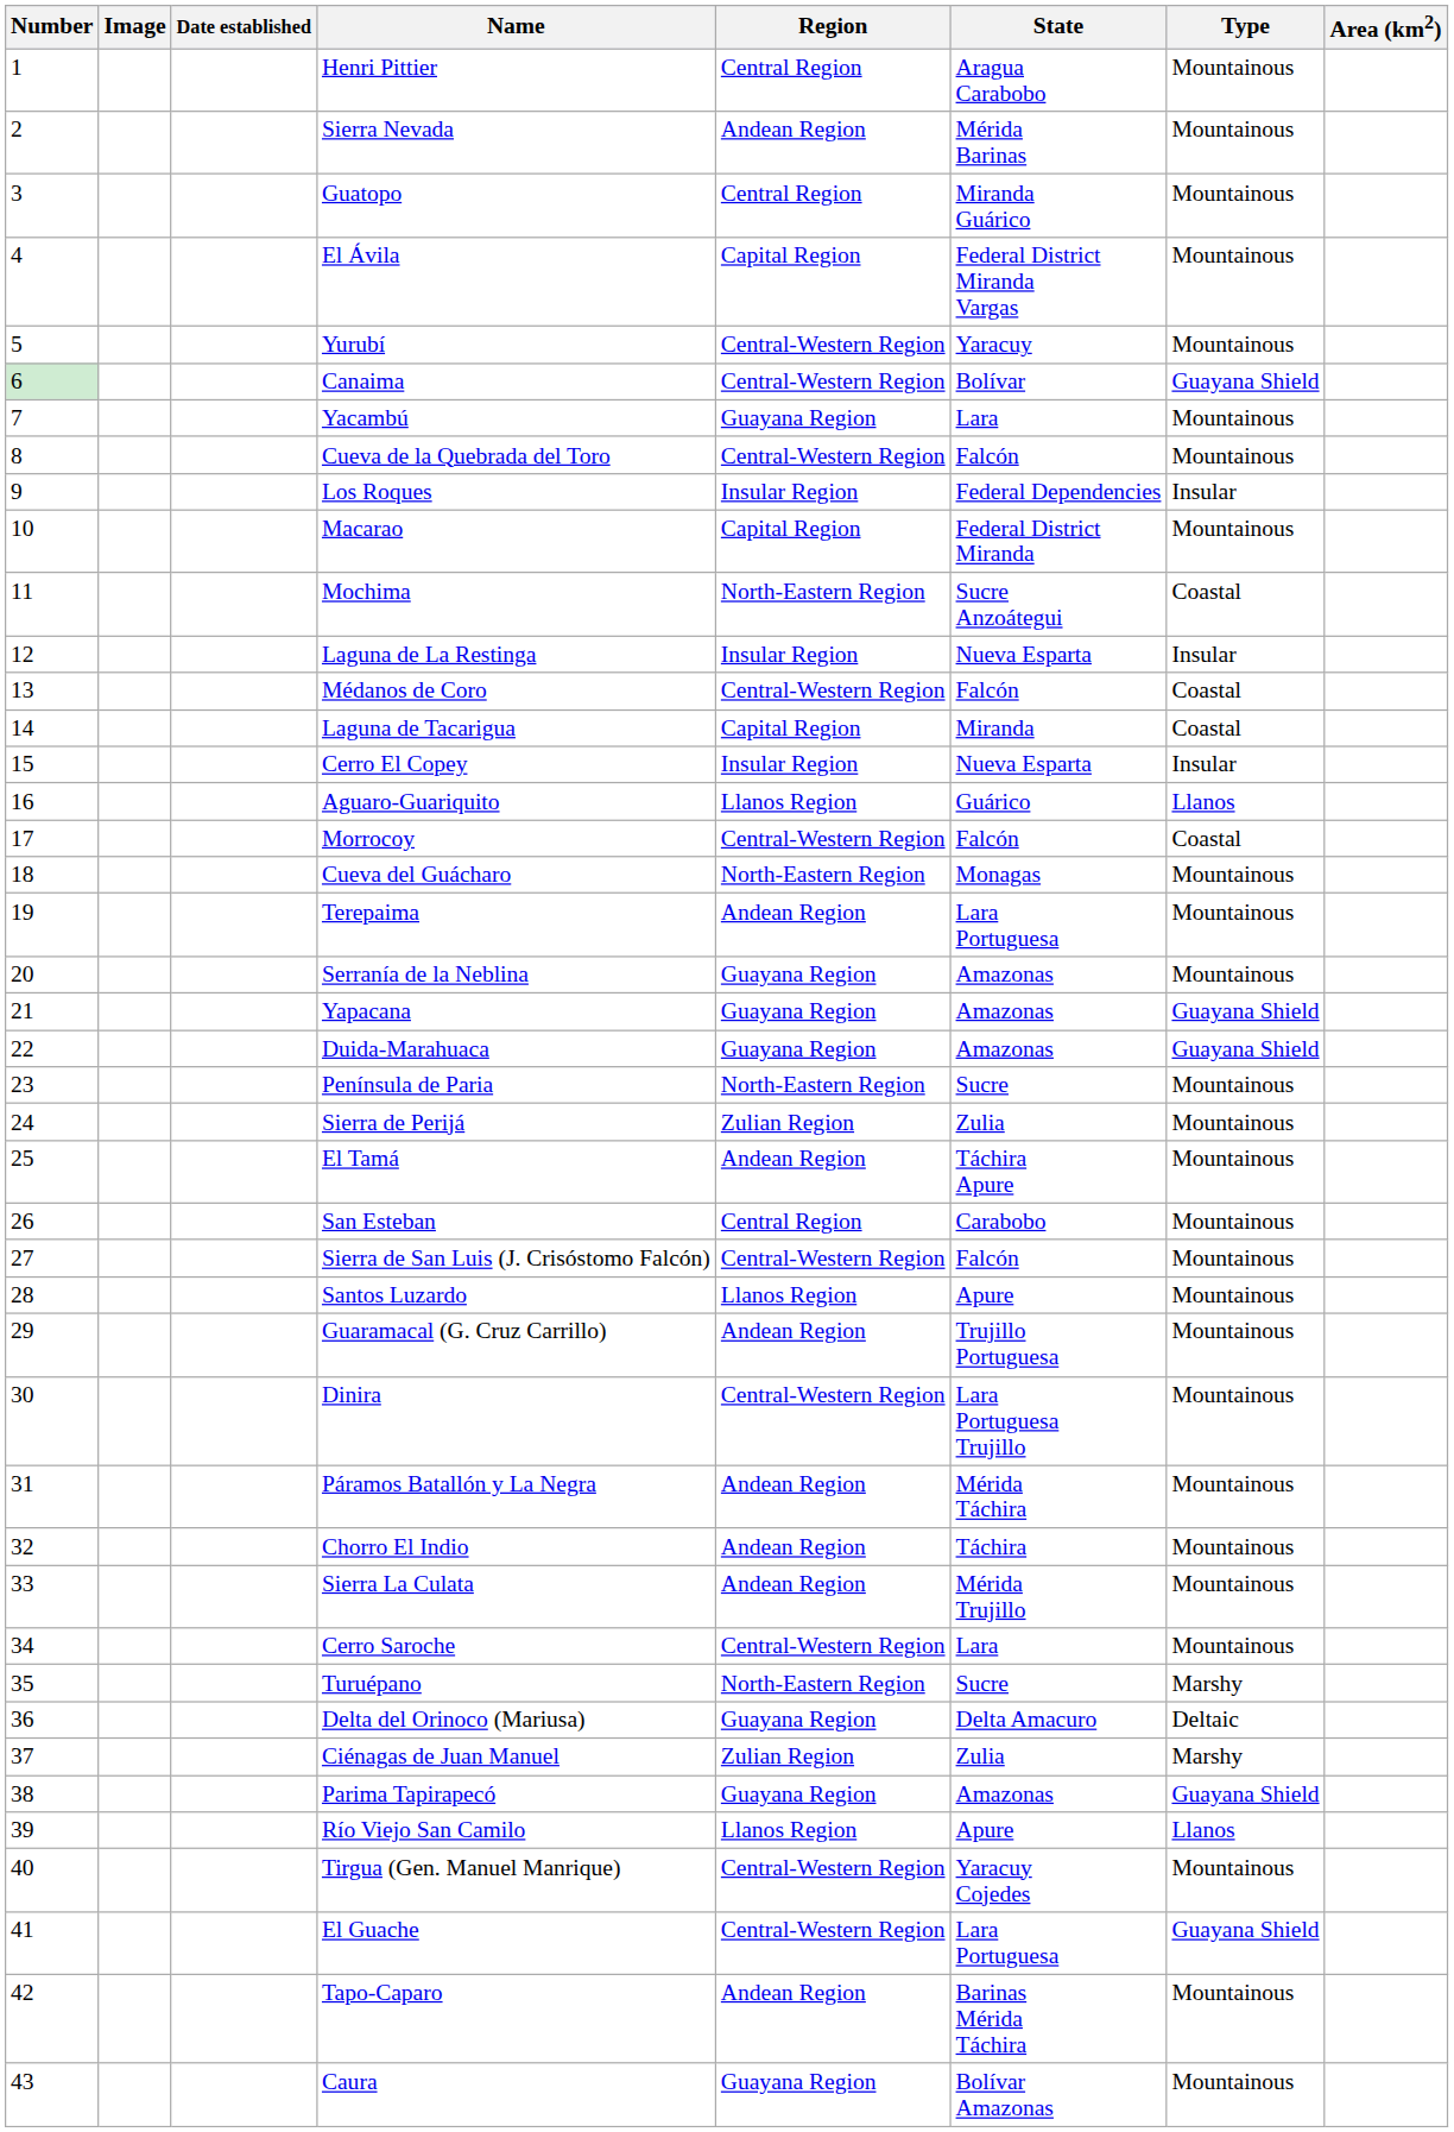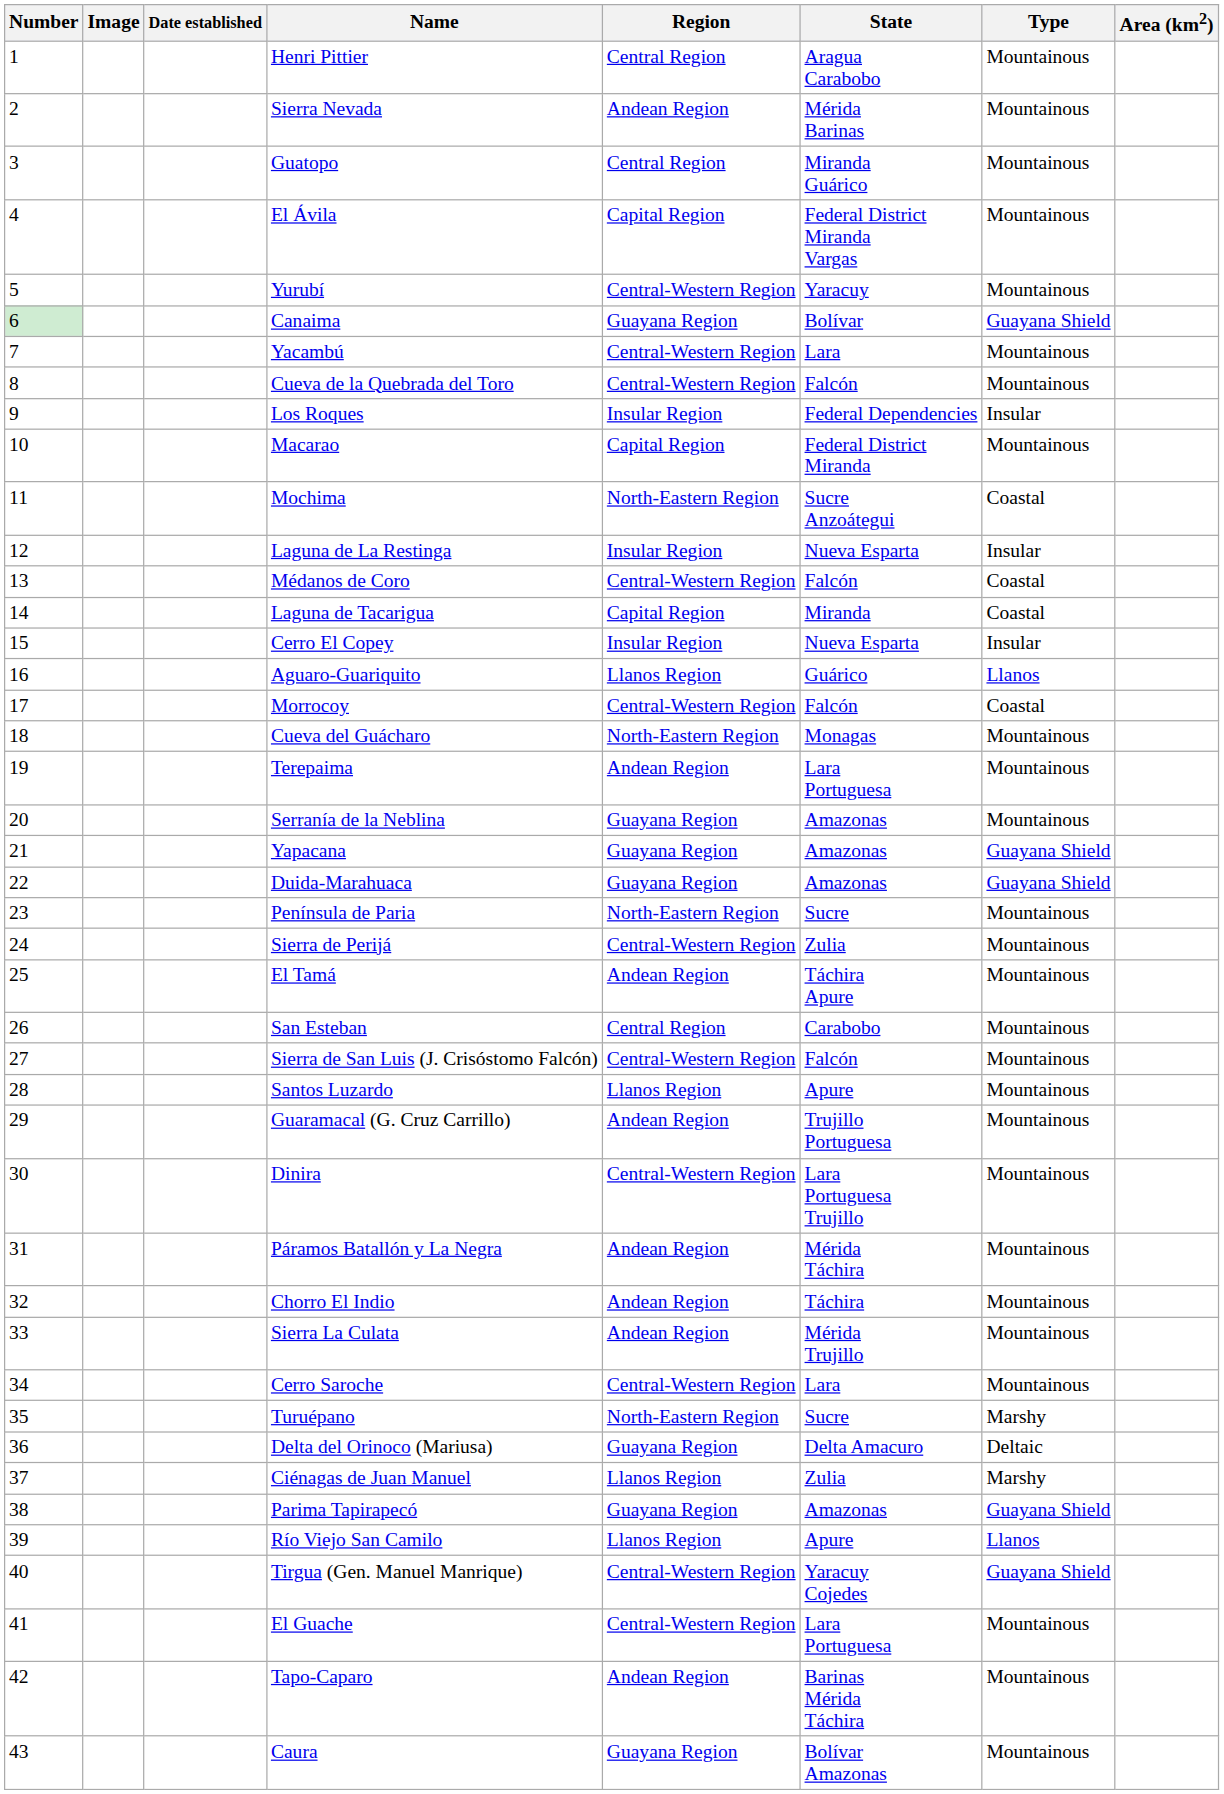 <table style="background:#ffffff" align="top" class="sortable wikitable">
 <tr style="background:Lavender; color:Black">
 <th>Number</th>
 <th>Image</th>
 <th><small>Date established</small></th>
 <th>Name</th>
 <th>Region</th>
 <th>State</th>
 <th>Type</th>
 <th>Area (km<sup>2</sup>)</th>
 </tr>
 <tr valign=top>
 <td>1</td>
 <td></td>
 <td></td>
 <td><a href='#'>Henri Pittier</a></td>
 <td><a href='#'>Central Region</a></td>
 <td><a href='#'>Aragua</a><br><a href='#'>Carabobo</a></td>
 <td>Mountainous</td>
 <td align=right></td>
 </tr>
 <tr valign=top>
 <td>2</td>
 <td></td>
 <td></td>
 <td><a href='#'>Sierra Nevada</a></td>
 <td><a href='#'>Andean Region</a></td>
 <td><a href='#'>Mérida</a><br><a href='#'>Barinas</a></td>
 <td>Mountainous</td>
 <td align=right></td>
 </tr>
 <tr valign=top>
 <td>3</td>
 <td></td>
 <td></td>
 <td><a href='#'>Guatopo</a></td>
 <td><a href='#'>Central Region</a></td>
 <td><a href='#'>Miranda</a><br><a href='#'>Guárico</a></td>
 <td>Mountainous</td>
 <td align=right></td>
 </tr>
 <tr valign=top>
 <td>4</td>
 <td></td>
 <td></td>
 <td><a href='#'>El Ávila</a></td>
 <td><a href='#'>Capital Region</a></td>
 <td><a href='#'>Federal District</a><br><a href='#'>Miranda</a><br><a href='#'>Vargas</a></td>
 <td>Mountainous</td>
 <td align=right></td>
 </tr>
 <tr valign=top>
 <td>5</td>
 <td></td>
 <td></td>
 <td><a href='#'>Yurubí</a></td>
 <td><a href='#'>Central-Western Region</a></td>
 <td><a href='#'>Yaracuy</a></td>
 <td>Mountainous</td>
 <td align=right></td>
 </tr>
 <tr valign=top>
 <td scope=row bgcolor="#cfecd2">6</td>
 <td></td>
 <td></td>
 <td><a href='#'>Canaima</a></td>
-<td><a href='#'>Central-Western Region</a></td>
+<td><a href='#'>Guayana Region</a></td>
 <td><a href='#'>Bolívar</a></td>
 <td><a href='#'>Guayana Shield</a></td>
 <td align=right></td>
 </tr>
 <tr valign=top>
 <td>7</td>
 <td></td>
 <td></td>
 <td><a href='#'>Yacambú</a></td>
-<td><a href='#'>Guayana Region</a></td>
+<td><a href='#'>Central-Western Region</a></td>
 <td><a href='#'>Lara</a></td>
 <td>Mountainous</td>
 <td align=right></td>
 </tr>
 <tr valign=top>
 <td>8</td>
 <td></td>
 <td></td>
 <td><a href='#'>Cueva de la Quebrada del Toro</a></td>
 <td><a href='#'>Central-Western Region</a></td>
 <td><a href='#'>Falcón</a></td>
 <td>Mountainous</td>
 <td align=right></td>
 </tr>
 <tr valign=top>
 <td>9</td>
 <td></td>
 <td></td>
 <td><a href='#'>Los Roques</a></td>
 <td><a href='#'>Insular Region</a></td>
 <td><a href='#'>Federal Dependencies</a></td>
 <td>Insular</td>
 <td align=right></td>
 </tr>
 <tr valign=top>
 <td>10</td>
 <td></td>
 <td></td>
 <td><a href='#'>Macarao</a></td>
 <td><a href='#'>Capital Region</a></td>
 <td><a href='#'>Federal District</a><br><a href='#'>Miranda</a></td>
 <td>Mountainous</td>
 <td align=right></td>
 </tr>
 <tr valign=top>
 <td>11</td>
 <td></td>
 <td></td>
 <td><a href='#'>Mochima</a></td>
 <td><a href='#'>North-Eastern Region</a></td>
 <td><a href='#'>Sucre</a><br><a href='#'>Anzoátegui</a></td>
 <td>Coastal</td>
 <td align=right></td>
 </tr>
 <tr valign=top>
 <td>12</td>
 <td></td>
 <td></td>
 <td><a href='#'>Laguna de La Restinga</a></td>
 <td><a href='#'>Insular Region</a></td>
 <td><a href='#'>Nueva Esparta</a></td>
 <td>Insular</td>
 <td align=right></td>
 </tr>
 <tr valign=top>
 <td>13</td>
 <td></td>
 <td></td>
 <td><a href='#'>Médanos de Coro</a></td>
 <td><a href='#'>Central-Western Region</a></td>
 <td><a href='#'>Falcón</a></td>
 <td>Coastal</td>
 <td align=right></td>
 </tr>
 <tr valign=top>
 <td>14</td>
 <td></td>
 <td></td>
 <td><a href='#'>Laguna de Tacarigua</a></td>
 <td><a href='#'>Capital Region</a></td>
 <td><a href='#'>Miranda</a></td>
 <td>Coastal</td>
 <td align=right></td>
 </tr>
 <tr valign=top>
 <td>15</td>
 <td></td>
 <td></td>
 <td><a href='#'>Cerro El Copey</a></td>
 <td><a href='#'>Insular Region</a></td>
 <td><a href='#'>Nueva Esparta</a></td>
 <td>Insular</td>
 <td align=right></td>
 </tr>
 <tr valign=top>
 <td>16</td>
 <td></td>
 <td></td>
 <td><a href='#'>Aguaro-Guariquito</a></td>
 <td><a href='#'>Llanos Region</a></td>
 <td><a href='#'>Guárico</a></td>
 <td><a href='#'>Llanos</a></td>
 <td align=right></td>
 </tr>
 <tr valign=top>
 <td>17</td>
 <td></td>
 <td></td>
 <td><a href='#'>Morrocoy</a></td>
 <td><a href='#'>Central-Western Region</a></td>
 <td><a href='#'>Falcón</a></td>
 <td>Coastal</td>
 <td align=right></td>
 </tr>
 <tr valign=top>
 <td>18</td>
 <td></td>
 <td></td>
 <td><a href='#'>Cueva del Guácharo</a></td>
 <td><a href='#'>North-Eastern Region</a></td>
 <td><a href='#'>Monagas</a></td>
 <td>Mountainous</td>
 <td align=right></td>
 </tr>
 <tr valign=top>
 <td>19</td>
 <td></td>
 <td></td>
 <td><a href='#'>Terepaima</a></td>
 <td><a href='#'>Andean Region</a></td>
 <td><a href='#'>Lara</a><br><a href='#'>Portuguesa</a></td>
 <td>Mountainous</td>
 <td align=right></td>
 </tr>
 <tr valign="top">
 <td>20</td>
 <td></td>
 <td></td>
 <td><a href='#'>Serranía de la Neblina</a></td>
 <td><a href='#'>Guayana Region</a></td>
 <td><a href='#'>Amazonas</a></td>
 <td>Mountainous</td>
 <td align="right"></td>
 </tr>
 <tr valign="top">
 <td>21</td>
 <td></td>
 <td></td>
 <td><a href='#'>Yapacana</a></td>
 <td><a href='#'>Guayana Region</a></td>
 <td><a href='#'>Amazonas</a></td>
 <td><a href='#'>Guayana Shield</a></td>
 <td align="right"></td>
 </tr>
 <tr valign="top">
 <td>22</td>
 <td></td>
 <td></td>
 <td><a href='#'>Duida-Marahuaca</a></td>
 <td><a href='#'>Guayana Region</a></td>
 <td><a href='#'>Amazonas</a></td>
 <td><a href='#'>Guayana Shield</a></td>
 <td align="right"></td>
 </tr>
 <tr valign="top">
 <td>23</td>
 <td></td>
 <td></td>
 <td><a href='#'>Península de Paria</a></td>
 <td><a href='#'>North-Eastern Region</a></td>
 <td><a href='#'>Sucre</a></td>
 <td>Mountainous</td>
 <td align="right"></td>
 </tr>
 <tr valign="top">
 <td>24</td>
 <td></td>
 <td></td>
 <td><a href='#'>Sierra de Perijá</a></td>
-<td><a href='#'>Zulian Region</a></td>
+<td><a href='#'>Central-Western Region</a></td>
 <td><a href='#'>Zulia</a></td>
 <td>Mountainous</td>
 <td align="right"></td>
 </tr>
 <tr valign="top">
 <td>25</td>
 <td></td>
 <td></td>
 <td><a href='#'>El Tamá</a></td>
 <td><a href='#'>Andean Region</a></td>
 <td><a href='#'>Táchira</a><br><a href='#'>Apure</a></td>
 <td>Mountainous</td>
 <td align="right"></td>
 </tr>
 <tr valign="top">
 <td>26</td>
 <td></td>
 <td></td>
 <td><a href='#'>San Esteban</a></td>
 <td><a href='#'>Central Region</a></td>
 <td><a href='#'>Carabobo</a></td>
 <td>Mountainous</td>
 <td align="right"></td>
 </tr>
 <tr valign="top">
 <td>27</td>
 <td></td>
 <td></td>
 <td><a href='#'>Sierra de San Luis</a> (J. Crisóstomo Falcón)</td>
 <td><a href='#'>Central-Western Region</a></td>
 <td><a href='#'>Falcón</a></td>
 <td>Mountainous</td>
 <td align="right"></td>
 </tr>
 <tr valign="top">
 <td>28</td>
 <td></td>
 <td></td>
 <td><a href='#'>Santos Luzardo</a></td>
 <td><a href='#'>Llanos Region</a></td>
 <td><a href='#'>Apure</a></td>
 <td>Mountainous</td>
 <td align="right"></td>
 </tr>
 <tr valign="top">
 <td>29</td>
 <td></td>
 <td></td>
 <td><a href='#'>Guaramacal</a> (G. Cruz Carrillo)</td>
 <td><a href='#'>Andean Region</a></td>
 <td><a href='#'>Trujillo</a><br><a href='#'>Portuguesa</a></td>
 <td>Mountainous</td>
 <td align="right"></td>
 </tr>
 <tr valign="top">
 <td>30</td>
 <td></td>
 <td></td>
 <td><a href='#'>Dinira</a></td>
 <td><a href='#'>Central-Western Region</a></td>
 <td><a href='#'>Lara</a><br><a href='#'>Portuguesa</a><br><a href='#'>Trujillo</a></td>
 <td>Mountainous</td>
 <td align="right"></td>
 </tr>
 <tr valign="top">
 <td>31</td>
 <td></td>
 <td></td>
 <td><a href='#'>Páramos Batallón y La Negra</a></td>
 <td><a href='#'>Andean Region</a></td>
 <td><a href='#'>Mérida</a><br><a href='#'>Táchira</a></td>
 <td>Mountainous</td>
 <td align="right"></td>
 </tr>
 <tr valign="top">
 <td>32</td>
 <td></td>
 <td></td>
 <td><a href='#'>Chorro El Indio</a></td>
 <td><a href='#'>Andean Region</a></td>
 <td><a href='#'>Táchira</a></td>
 <td>Mountainous</td>
 <td align="right"></td>
 </tr>
 <tr valign="top">
 <td>33</td>
 <td></td>
 <td></td>
 <td><a href='#'>Sierra La Culata</a></td>
 <td><a href='#'>Andean Region</a></td>
 <td><a href='#'>Mérida</a><br><a href='#'>Trujillo</a></td>
 <td>Mountainous</td>
 <td align="right"></td>
 </tr>
 <tr valign="top">
 <td>34</td>
 <td></td>
 <td></td>
 <td><a href='#'>Cerro Saroche</a></td>
 <td><a href='#'>Central-Western Region</a></td>
 <td><a href='#'>Lara</a></td>
 <td>Mountainous</td>
 <td align="right"></td>
 </tr>
 <tr valign="top">
 <td>35</td>
 <td></td>
 <td></td>
 <td><a href='#'>Turuépano</a></td>
 <td><a href='#'>North-Eastern Region</a></td>
 <td><a href='#'>Sucre</a></td>
 <td>Marshy</td>
 <td align="right"></td>
 </tr>
 <tr valign="top">
 <td>36</td>
 <td></td>
 <td></td>
 <td><a href='#'>Delta del Orinoco</a> (Mariusa)</td>
 <td><a href='#'>Guayana Region</a></td>
 <td><a href='#'>Delta Amacuro</a></td>
 <td>Deltaic</td>
 <td align="right"></td>
 </tr>
 <tr valign="top">
 <td>37</td>
 <td></td>
 <td></td>
 <td><a href='#'>Ciénagas de Juan Manuel</a></td>
-<td><a href='#'>Zulian Region</a></td>
+<td><a href='#'>Llanos Region</a></td>
 <td><a href='#'>Zulia</a></td>
 <td>Marshy</td>
 <td align="right"></td>
 </tr>
 <tr valign="top">
 <td>38</td>
 <td></td>
 <td></td>
 <td><a href='#'>Parima Tapirapecó</a></td>
 <td><a href='#'>Guayana Region</a></td>
 <td><a href='#'>Amazonas</a></td>
 <td><a href='#'>Guayana Shield</a></td>
 <td align="right"></td>
 </tr>
 <tr valign="top">
 <td>39</td>
 <td></td>
 <td></td>
 <td><a href='#'>Río Viejo San Camilo</a></td>
 <td><a href='#'>Llanos Region</a></td>
 <td><a href='#'>Apure</a></td>
 <td><a href='#'>Llanos</a></td>
 <td align="right"></td>
 </tr>
 <tr valign="top">
 <td>40</td>
 <td></td>
 <td></td>
 <td><a href='#'>Tirgua</a> (Gen. Manuel Manrique)</td>
 <td><a href='#'>Central-Western Region</a></td>
 <td><a href='#'>Yaracuy</a><br><a href='#'>Cojedes</a></td>
-<td>Mountainous</td>
+<td><a href='#'>Guayana Shield</a></td>
 <td align="right"></td>
 </tr>
 <tr valign="top">
 <td>41</td>
 <td></td>
 <td></td>
 <td><a href='#'>El Guache</a></td>
 <td><a href='#'>Central-Western Region</a></td>
 <td><a href='#'>Lara</a><br><a href='#'>Portuguesa</a></td>
-<td><a href='#'>Guayana Shield</a></td>
+<td>Mountainous</td>
 <td align="right"></td>
 </tr>
 <tr valign="top">
 <td>42</td>
 <td></td>
 <td></td>
 <td><a href='#'>Tapo-Caparo</a></td>
 <td><a href='#'>Andean Region</a></td>
 <td><a href='#'>Barinas</a><br><a href='#'>Mérida</a><br><a href='#'>Táchira</a></td>
 <td>Mountainous</td>
 <td align="right"></td>
 </tr>
 <tr valign="top">
 <td>43</td>
 <td></td>
 <td></td>
 <td><a href='#'>Caura</a></td>
 <td><a href='#'>Guayana Region</a></td>
 <td><a href='#'>Bolívar</a> <br><a href='#'>Amazonas</a></td>
 <td>Mountainous</td>
 <td align="right"></td>
 </tr>
 </table>
